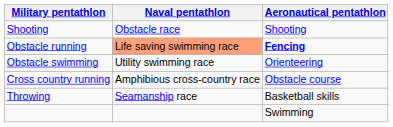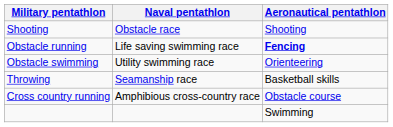 <table class=wikitable>
 <tr>
 <th><a href='#'>Military pentathlon</a></th>
 <th><a href='#'>Naval pentathlon</a></th>
 <th><a href='#'>Aeronautical pentathlon</a></th>
 </tr>
 <tr>
 <td><a href='#'>Shooting</a></td>
 <td><a href='#'>Obstacle race</a></td>
 <td><a href='#'>Shooting</a></td>
 </tr>
 <tr>
 <td><a href='#'>Obstacle running</a></td>
-<td style="background: lightsalmon;">Life saving swimming race</td>
+<td>Life saving swimming race</td>
 <td><strong><a href='#'>Fencing</a></strong></td>
 </tr>
 <tr>
 <td><a href='#'>Obstacle swimming</a></td>
 <td>Utility swimming race</td>
 <td><a href='#'>Orienteering</a></td>
 </tr>
 <tr>
+<td><a href='#'>Throwing</a></td>
+<td><a href='#'>Seamanship</a> race</td>
+<td>Basketball skills</td>
+</tr>
+<tr>
 <td><a href='#'>Cross country running</a></td>
 <td>Amphibious cross-country race</td>
 <td><a href='#'>Obstacle course</a></td>
-</tr>
-<tr>
-<td><a href='#'>Throwing</a></td>
-<td><a href='#'>Seamanship</a> race</td>
-<td>Basketball skills</td>
 </tr>
 <tr>
 <td></td>
 <td></td>
 <td>Swimming</td>
 </tr>
 </table>
